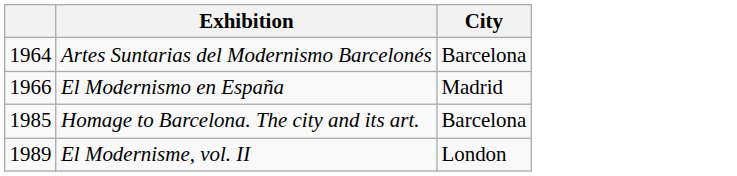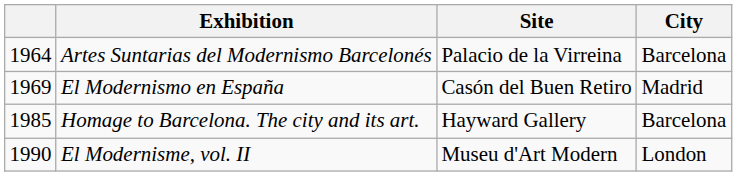 <table class="wikitable sortable" border="1">
 <tr>
 <th scope="col"></th>
 <th scope="col">Exhibition</th>
+<th>Site</th>
 <th scope="col">City</th>
 </tr>
 <tr>
 <td>1964</td>
 <td><em>Artes Suntarias del Modernismo Barcelonés</em></td>
+<td>Palacio de la Virreina</td>
 <td>Barcelona</td>
 </tr>
 <tr>
-<td>1966</td>
+<td>1969</td>
 <td><em>El Modernismo en España</em></td>
+<td>Casón del Buen Retiro</td>
 <td>Madrid</td>
 </tr>
 <tr>
 <td>1985</td>
 <td><em>Homage to Barcelona. The city and its art.</em></td>
+<td>Hayward Gallery</td>
 <td>Barcelona</td>
 </tr>
 <tr>
-<td>1989</td>
+<td>1990</td>
 <td><em>El Modernisme, vol. II</em></td>
+<td>Museu d'Art Modern</td>
 <td>London</td>
 </tr>
 </table>
